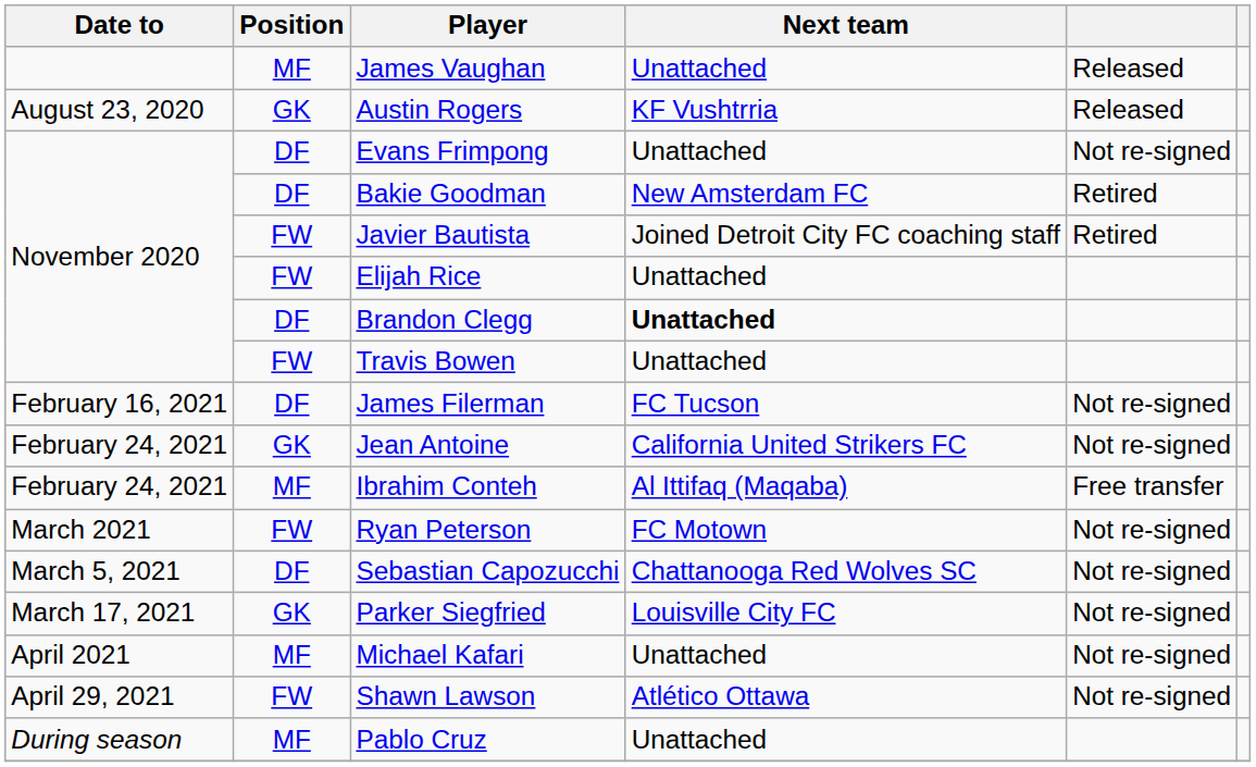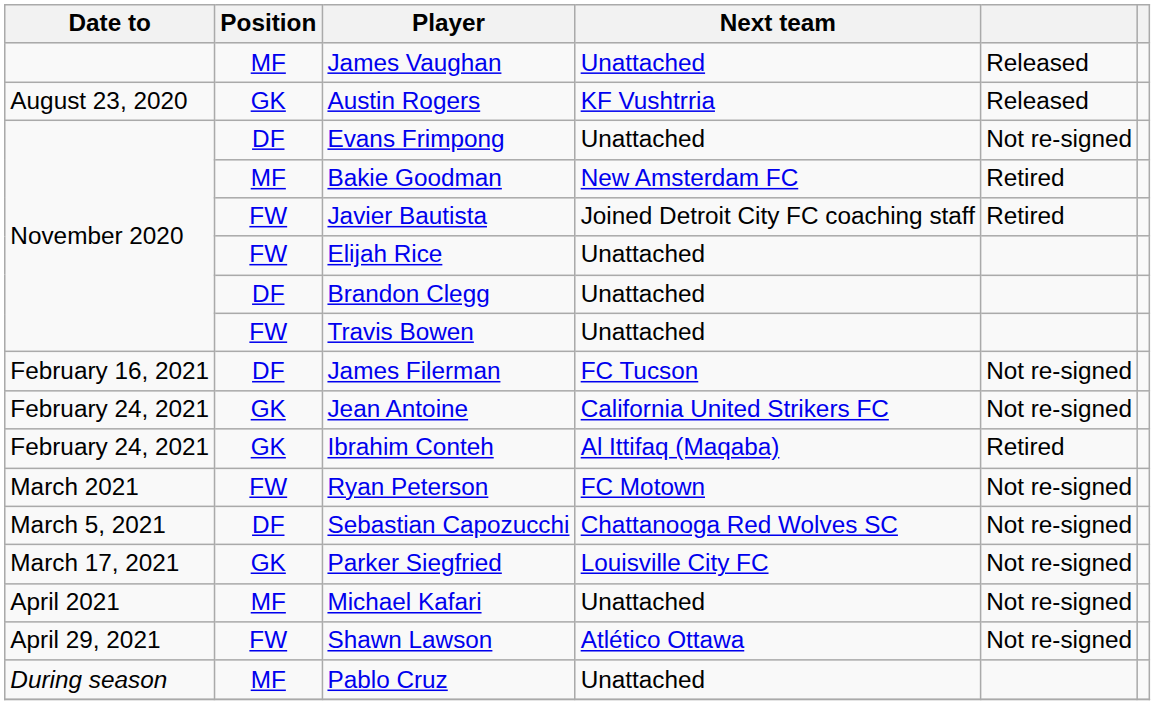 <table class="wikitable">
 <tr>
 <th>Date to</th>
 <th style="text-align:center;">Position</th>
 <th>Player</th>
 <th>Next team</th>
 <th></th>
 <th style="text-align:center;"></th>
 </tr>
 <tr>
 <td></td>
 <td style="text-align:center;"><a href='#'>MF</a></td>
 <td> <a href='#'>James Vaughan</a></td>
 <td><a href='#'>Unattached</a></td>
 <td>Released</td>
 <td style="text-align:center;"></td>
 </tr>
 <tr>
 <td>August 23, 2020</td>
 <td style="text-align:center;"><a href='#'>GK</a></td>
 <td> <a href='#'>Austin Rogers</a></td>
 <td> <a href='#'>KF Vushtrria</a></td>
 <td>Released</td>
 <td style="text-align:center;"></td>
 </tr>
 <tr>
 <td rowspan = 6>November 2020</td>
 <td style="text-align:center;"><a href='#'>DF</a></td>
 <td> <a href='#'>Evans Frimpong</a></td>
 <td>Unattached</td>
 <td>Not re-signed</td>
 <td style="text-align:center;"></td>
 </tr>
 <tr>
-<td style="text-align:center;"><a href='#'>DF</a></td>
+<td style="text-align:center;"><a href='#'>MF</a></td>
 <td> <a href='#'>Bakie Goodman</a></td>
 <td><a href='#'>New Amsterdam FC</a></td>
 <td>Retired</td>
 <td style="text-align:center;"></td>
 </tr>
 <tr>
 <td style="text-align:center;"><a href='#'>FW</a></td>
 <td> <a href='#'>Javier Bautista</a></td>
 <td>Joined Detroit City FC coaching staff</td>
 <td>Retired</td>
 <td style="text-align:center;"></td>
 </tr>
 <tr>
 <td style="text-align:center;"><a href='#'>FW</a></td>
 <td> <a href='#'>Elijah Rice</a></td>
 <td>Unattached</td>
 <td></td>
 <td style="text-align:center;"></td>
 </tr>
 <tr>
 <td style="text-align:center;"><a href='#'>DF</a></td>
 <td> <a href='#'>Brandon Clegg</a></td>
-<td><strong>Unattached</strong></td>
+<td>Unattached</td>
 <td></td>
 <td style="text-align:center;"></td>
 </tr>
 <tr>
 <td style="text-align:center;"><a href='#'>FW</a></td>
 <td> <a href='#'>Travis Bowen</a></td>
 <td>Unattached</td>
 <td></td>
 <td style="text-align:center;"></td>
 </tr>
 <tr>
 <td>February 16, 2021</td>
 <td style="text-align:center;"><a href='#'>DF</a></td>
 <td> <a href='#'>James Filerman</a></td>
 <td><a href='#'>FC Tucson</a></td>
 <td>Not re-signed</td>
 <td style="text-align:center;"></td>
 </tr>
 <tr>
 <td>February 24, 2021</td>
 <td style="text-align:center;"><a href='#'>GK</a></td>
 <td> <a href='#'>Jean Antoine</a></td>
 <td><a href='#'>California United Strikers FC</a></td>
 <td>Not re-signed</td>
 <td style="text-align:center;"></td>
 </tr>
 <tr>
 <td>February 24, 2021</td>
-<td style="text-align:center;"><a href='#'>MF</a></td>
+<td style="text-align:center;"><a href='#'>GK</a></td>
 <td> <a href='#'>Ibrahim Conteh</a></td>
 <td> <a href='#'>Al Ittifaq (Maqaba)</a></td>
-<td>Free transfer</td>
+<td>Retired</td>
 <td style="text-align:center;"></td>
 </tr>
 <tr>
 <td>March 2021</td>
 <td style="text-align:center;"><a href='#'>FW</a></td>
 <td> <a href='#'>Ryan Peterson</a></td>
 <td><a href='#'>FC Motown</a></td>
 <td>Not re-signed</td>
 <td style="text-align:center;"></td>
 </tr>
 <tr>
 <td>March 5, 2021</td>
 <td style="text-align:center;"><a href='#'>DF</a></td>
 <td> <a href='#'>Sebastian Capozucchi</a></td>
 <td><a href='#'>Chattanooga Red Wolves SC</a></td>
 <td>Not re-signed</td>
 <td style="text-align:center;"></td>
 </tr>
 <tr>
 <td>March 17, 2021</td>
 <td style="text-align:center;"><a href='#'>GK</a></td>
 <td> <a href='#'>Parker Siegfried</a></td>
 <td><a href='#'>Louisville City FC</a></td>
 <td>Not re-signed</td>
 <td style="text-align:center;"></td>
 </tr>
 <tr>
 <td>April 2021</td>
 <td style="text-align:center;"><a href='#'>MF</a></td>
 <td> <a href='#'>Michael Kafari</a></td>
 <td>Unattached</td>
 <td>Not re-signed</td>
 <td style="text-align:center;"></td>
 </tr>
 <tr>
 <td>April 29, 2021</td>
 <td style="text-align:center;"><a href='#'>FW</a></td>
 <td> <a href='#'>Shawn Lawson</a></td>
 <td> <a href='#'>Atlético Ottawa</a></td>
 <td>Not re-signed</td>
 <td style="text-align:center;"></td>
 </tr>
 <tr>
 <td><em>During season</em></td>
 <td style="text-align:center;"><a href='#'>MF</a></td>
 <td> <a href='#'>Pablo Cruz</a></td>
 <td>Unattached</td>
 <td></td>
 <td style="text-align:center;"></td>
 </tr>
 <tr>
 </tr>
 </table>
